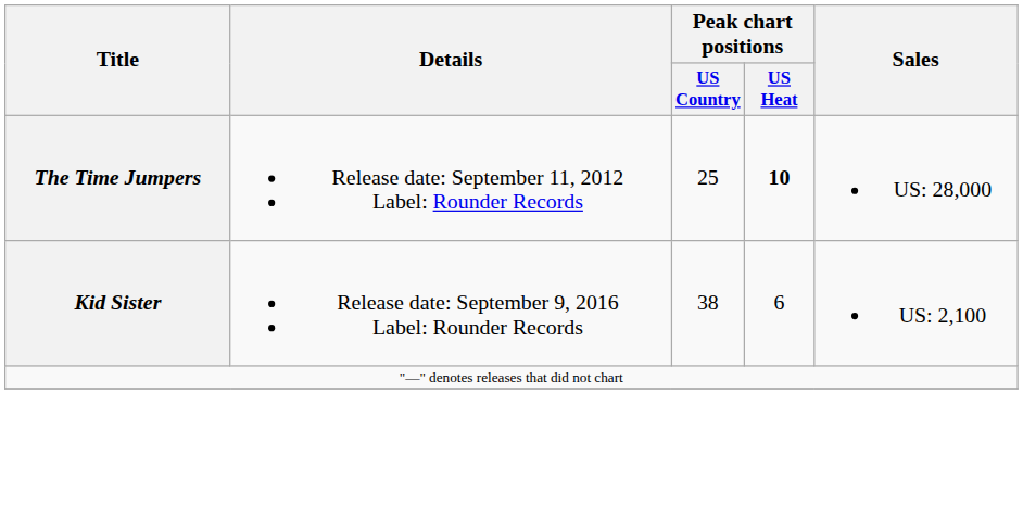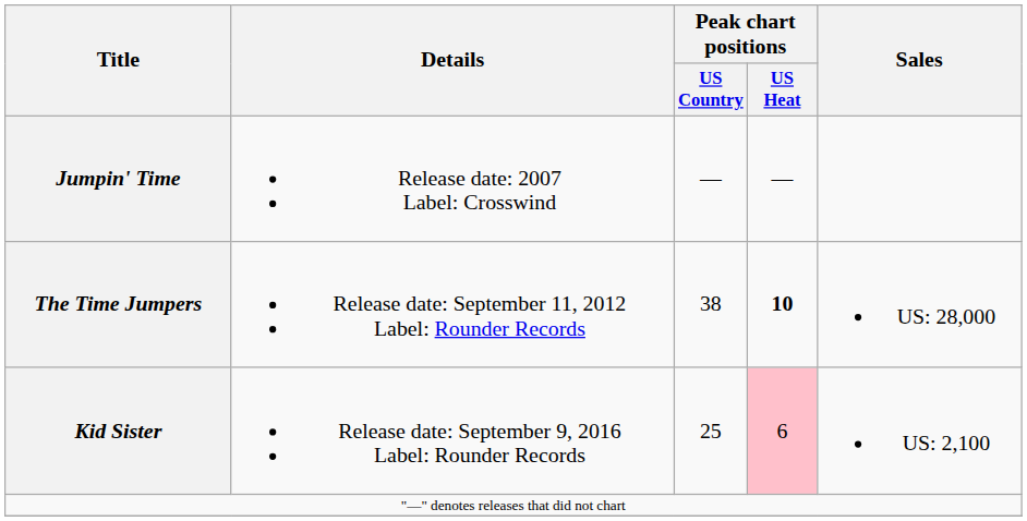 <table class="wikitable plainrowheaders" style="text-align:center;">
 <tr>
 <th rowspan="2" style="width:10em;">Title</th>
 <th rowspan="2" style="width:20em;">Details</th>
 <th colspan="2">Peak chart<br>positions</th>
 <th rowspan="2" style="width:9em;">Sales</th>
 </tr>
 <tr style="font-size:smaller;">
 <th width="45"><a href='#'>US Country</a><br></th>
 <th width="45"><a href='#'>US<br>Heat</a><br></th>
 </tr>
 <tr>
+<th scope="row"><em>Jumpin' Time</em></th>
+<td><br><ul><li>Release date: 2007</li><li>Label: Crosswind</li></ul></td>
+<td>—</td>
+<td>—</td>
+<td></td>
+</tr>
+<tr>
 <th scope="row"><em>The Time Jumpers</em></th>
 <td><br><ul><li>Release date: September 11, 2012</li><li>Label: <a href='#'>Rounder Records</a></li></ul></td>
-<td>25</td>
+<td>38</td>
 <td><strong>10</strong></td>
 <td><br><ul><li>US: 28,000</li></ul></td>
 </tr>
 <tr>
 <th scope="row"><em>Kid Sister</em></th>
 <td><br><ul><li>Release date: September 9, 2016</li><li>Label: Rounder Records</li></ul></td>
-<td>38</td>
-<td>6</td>
+<td>25</td>
+<td style="background: pink;">6</td>
 <td><br><ul><li>US: 2,100</li></ul></td>
 </tr>
 <tr>
 <td colspan="5" style="font-size:8pt">"—" denotes releases that did not chart</td>
 </tr>
 <tr>
 </tr>
 </table>
